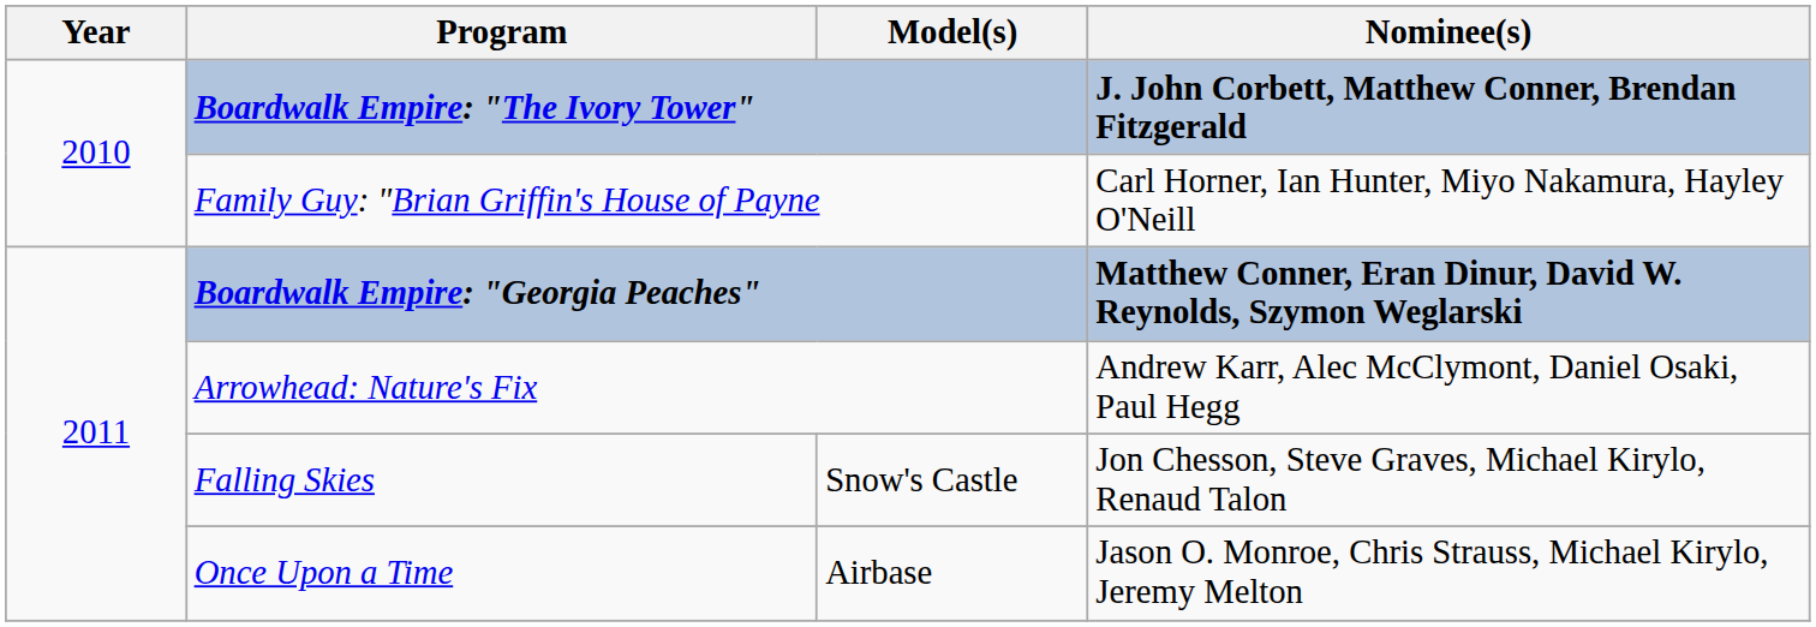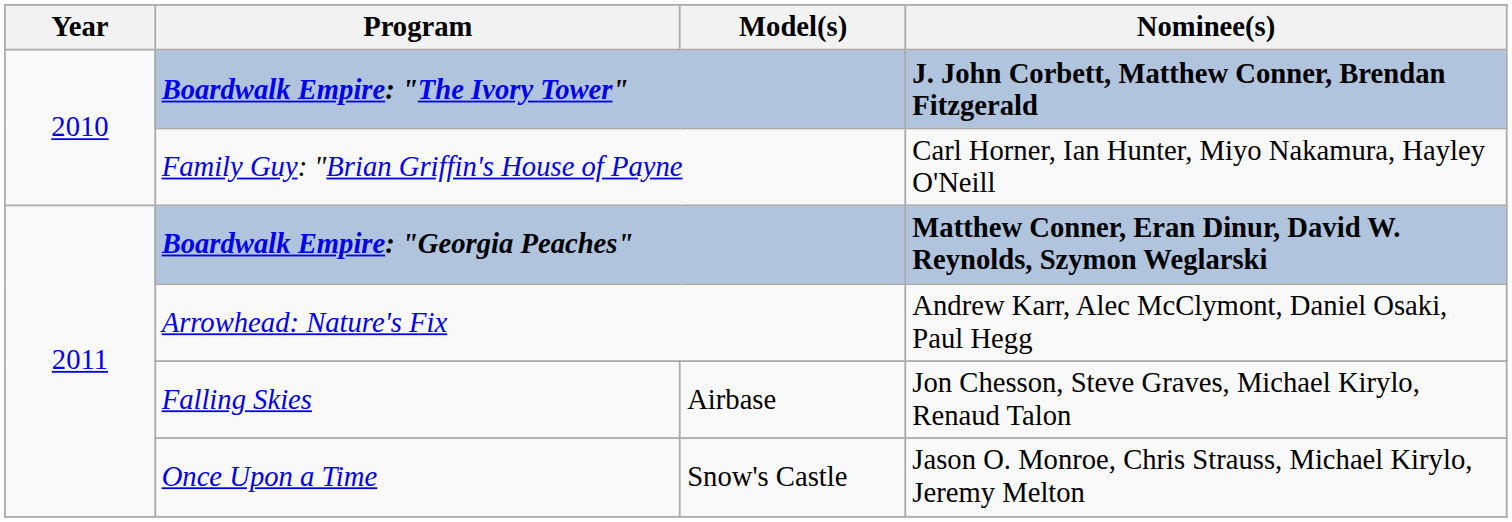 <table class="wikitable" width="95%" cellpadding="5">
 <tr>
 <th width="10%">Year</th>
 <th width="35%">Program</th>
 <th width="15%">Model(s)</th>
 <th width="45%">Nominee(s)</th>
 </tr>
 <tr>
 <td rowspan="2" style="text-align:center;"><a href='#'>2010</a><br></td>
 <td style="background:#B0C4DE;" colspan="2"><strong><em><a href='#'>Boardwalk Empire</a>: "<a href='#'>The Ivory Tower</a>"</em></strong></td>
 <td style="background:#B0C4DE;"><strong>J. John Corbett, Matthew Conner, Brendan Fitzgerald</strong></td>
 </tr>
 <tr>
 <td colspan="2"><em><a href='#'>Family Guy</a>: "<a href='#'>Brian Griffin's House of Payne</a></em></td>
 <td>Carl Horner, Ian Hunter, Miyo Nakamura, Hayley O'Neill</td>
 </tr>
 <tr>
 <td rowspan="4" style="text-align:center;"><a href='#'>2011</a><br></td>
 <td style="background:#B0C4DE;" colspan="2"><strong><em><a href='#'>Boardwalk Empire</a>: "Georgia Peaches"</em></strong></td>
 <td style="background:#B0C4DE;"><strong>Matthew Conner, Eran Dinur, David W. Reynolds, Szymon Weglarski</strong></td>
 </tr>
 <tr>
 <td colspan="2"><em><a href='#'>Arrowhead: Nature's Fix</a></em></td>
 <td>Andrew Karr, Alec McClymont, Daniel Osaki, Paul Hegg</td>
 </tr>
 <tr>
 <td><em><a href='#'>Falling Skies</a></em></td>
-<td>Snow's Castle</td>
+<td>Airbase</td>
 <td>Jon Chesson, Steve Graves, Michael Kirylo, Renaud Talon</td>
 </tr>
 <tr>
 <td><em><a href='#'>Once Upon a Time</a></em></td>
-<td>Airbase</td>
+<td>Snow's Castle</td>
 <td>Jason O. Monroe, Chris Strauss, Michael Kirylo, Jeremy Melton</td>
 </tr>
 </table>
